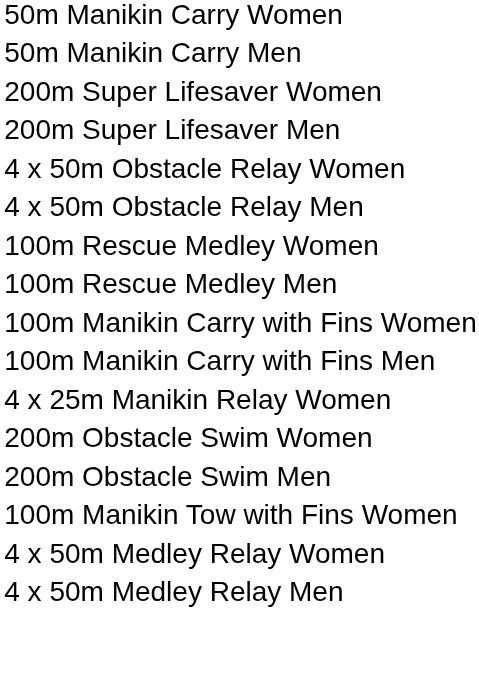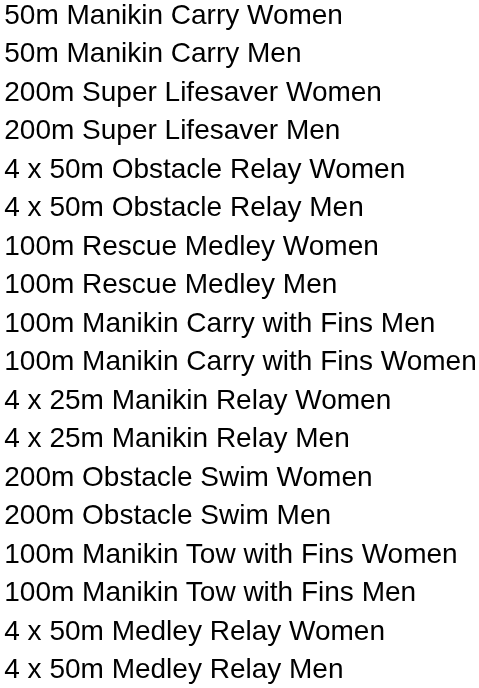 <table>
 <tr>
 <td>50m Manikin Carry Women</td>
 <td></td>
 <td></td>
 <td></td>
 </tr>
 <tr>
 <td>50m Manikin Carry Men</td>
 <td></td>
 <td></td>
 <td></td>
 </tr>
 <tr>
 <td>200m Super Lifesaver Women</td>
 <td></td>
 <td></td>
 <td></td>
 </tr>
 <tr>
 <td>200m Super Lifesaver Men</td>
 <td></td>
 <td></td>
 <td></td>
 </tr>
 <tr>
 <td>4 x 50m Obstacle Relay Women</td>
 <td></td>
 <td></td>
 <td></td>
 </tr>
 <tr>
 <td>4 x 50m Obstacle Relay Men</td>
 <td></td>
 <td></td>
 <td></td>
 </tr>
 <tr>
 <td>100m Rescue Medley Women</td>
 <td></td>
 <td></td>
 <td></td>
 </tr>
 <tr>
 <td>100m Rescue Medley Men</td>
 <td></td>
 <td></td>
 <td></td>
 </tr>
 <tr>
+<td>100m Manikin Carry with Fins Men</td>
+<td></td>
+<td></td>
+<td></td>
+</tr>
+<tr>
 <td>100m Manikin Carry with Fins Women</td>
 <td></td>
 <td></td>
 <td></td>
 </tr>
 <tr>
-<td>100m Manikin Carry with Fins Men</td>
+<td>4 x 25m Manikin Relay Women</td>
 <td></td>
 <td></td>
 <td></td>
 </tr>
 <tr>
-<td>4 x 25m Manikin Relay Women</td>
+<td>4 x 25m Manikin Relay Men</td>
 <td></td>
 <td></td>
 <td></td>
 </tr>
 <tr>
 <td>200m Obstacle Swim Women</td>
 <td></td>
 <td></td>
 <td></td>
 </tr>
 <tr>
 <td>200m Obstacle Swim Men</td>
 <td></td>
 <td></td>
 <td></td>
 </tr>
 <tr>
 <td>100m Manikin Tow with Fins Women</td>
 <td></td>
 <td></td>
 <td></td>
 </tr>
 <tr>
+<td>100m Manikin Tow with Fins Men</td>
+<td></td>
+<td></td>
+<td></td>
+</tr>
+<tr>
 <td>4 x 50m Medley Relay Women</td>
 <td></td>
 <td></td>
 <td></td>
 </tr>
 <tr>
 <td>4 x 50m Medley Relay Men</td>
 <td></td>
 <td></td>
 <td></td>
 </tr>
 </table>
